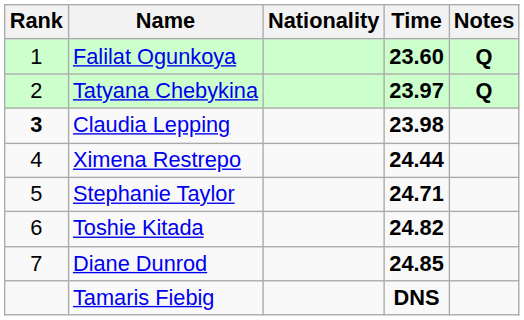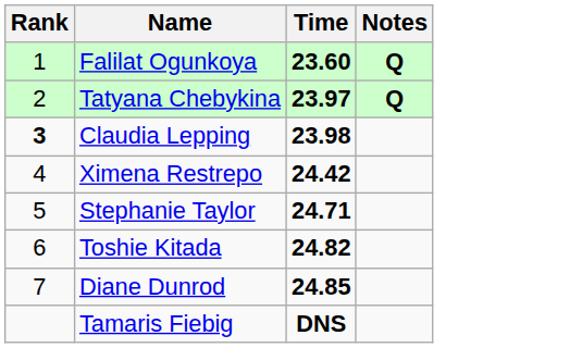 <table class="wikitable sortable" style="text-align:center">
 <tr>
 <th>Rank</th>
 <th>Name</th>
-<th>Nationality</th>
 <th>Time</th>
 <th>Notes</th>
 </tr>
 <tr bgcolor=ccffcc>
 <td>1</td>
 <td align=left><a href='#'>Falilat Ogunkoya</a></td>
-<td align=left></td>
 <td><strong>23.60</strong></td>
 <td><strong>Q</strong></td>
 </tr>
 <tr bgcolor=ccffcc>
 <td>2</td>
 <td align=left><a href='#'>Tatyana Chebykina</a></td>
-<td align=left></td>
 <td><strong>23.97</strong></td>
 <td><strong>Q</strong></td>
 </tr>
 <tr>
 <td><strong>3</strong></td>
 <td align=left><a href='#'>Claudia Lepping</a></td>
-<td align=left></td>
 <td><strong>23.98</strong></td>
 <td></td>
 </tr>
 <tr>
 <td>4</td>
 <td align=left><a href='#'>Ximena Restrepo</a></td>
-<td align=left></td>
-<td><strong>24.44</strong></td>
+<td><strong>24.42</strong></td>
 <td></td>
 </tr>
 <tr>
 <td>5</td>
 <td align=left><a href='#'>Stephanie Taylor</a></td>
-<td align=left></td>
 <td><strong>24.71</strong></td>
 <td></td>
 </tr>
 <tr>
 <td>6</td>
 <td align=left><a href='#'>Toshie Kitada</a></td>
-<td align=left></td>
 <td><strong>24.82</strong></td>
 <td></td>
 </tr>
 <tr>
 <td>7</td>
 <td align=left><a href='#'>Diane Dunrod</a></td>
-<td align=left></td>
 <td><strong>24.85</strong></td>
 <td></td>
 </tr>
 <tr>
 <td></td>
 <td align=left><a href='#'>Tamaris Fiebig</a></td>
-<td align=left></td>
 <td><strong>DNS</strong></td>
 <td></td>
 </tr>
 </table>
